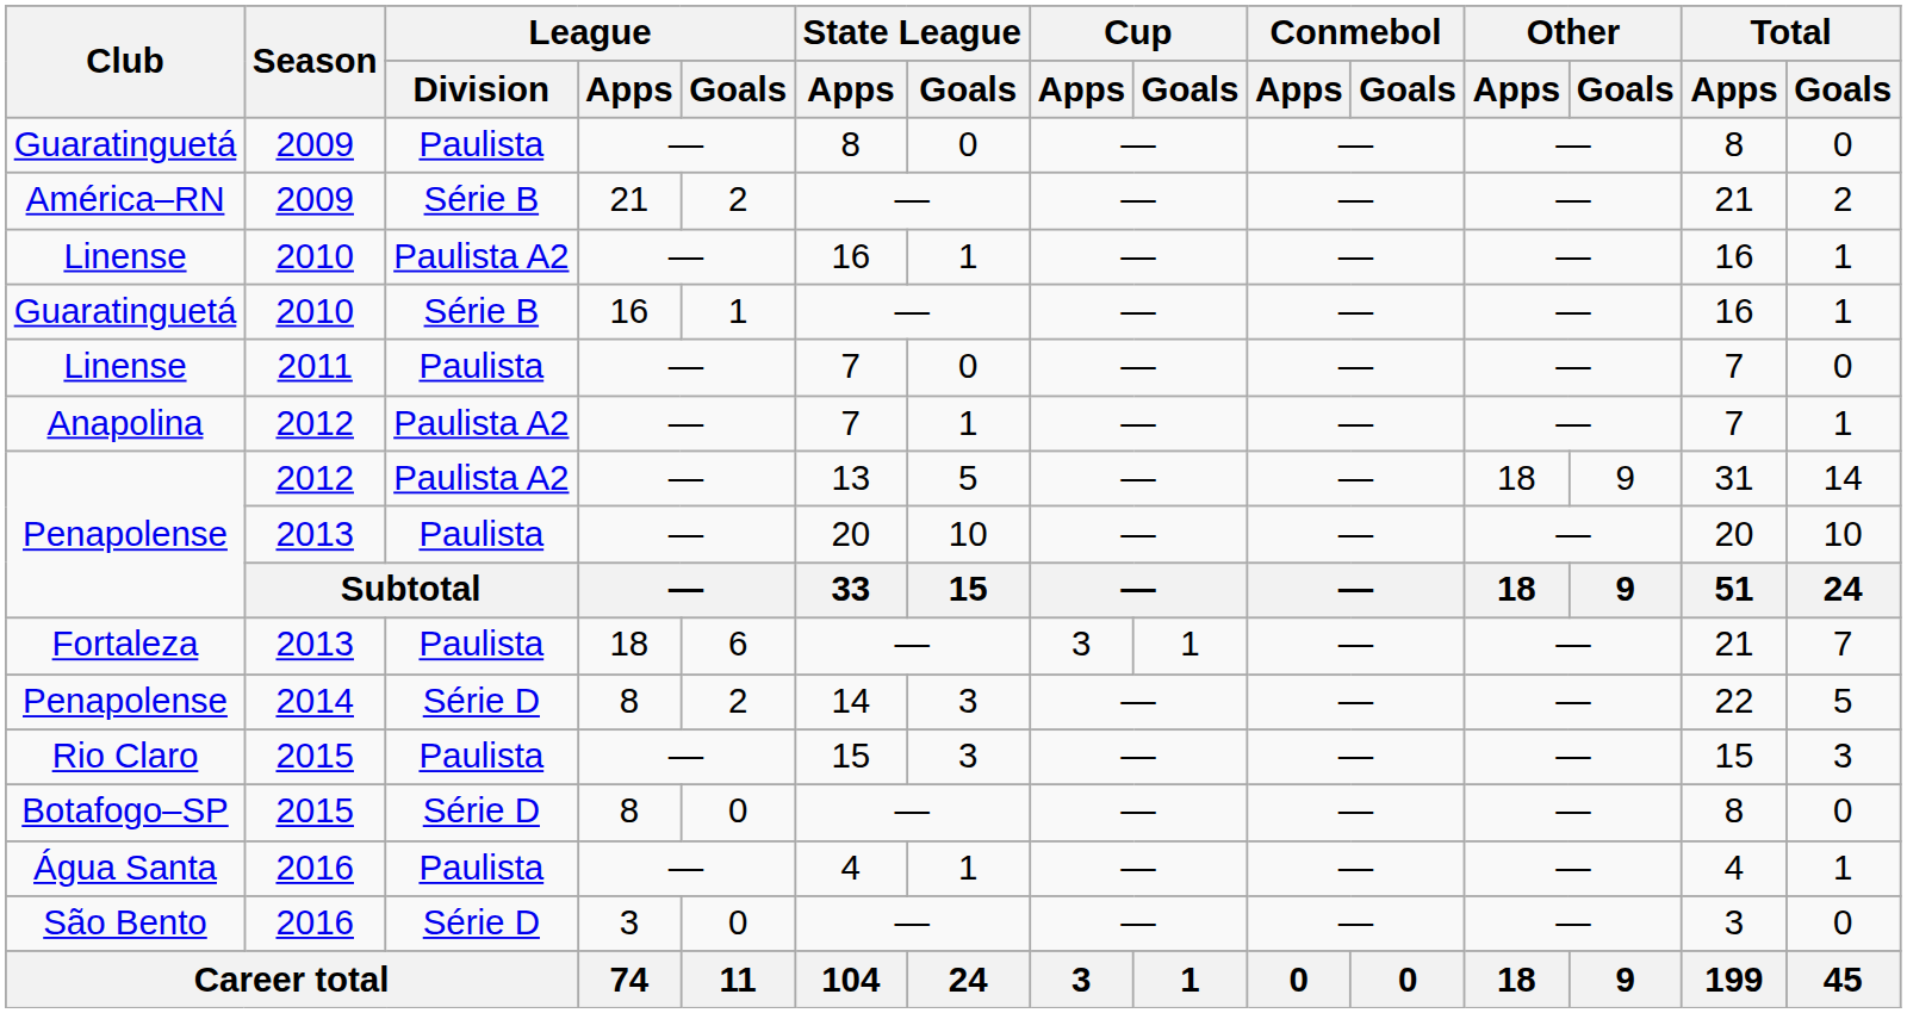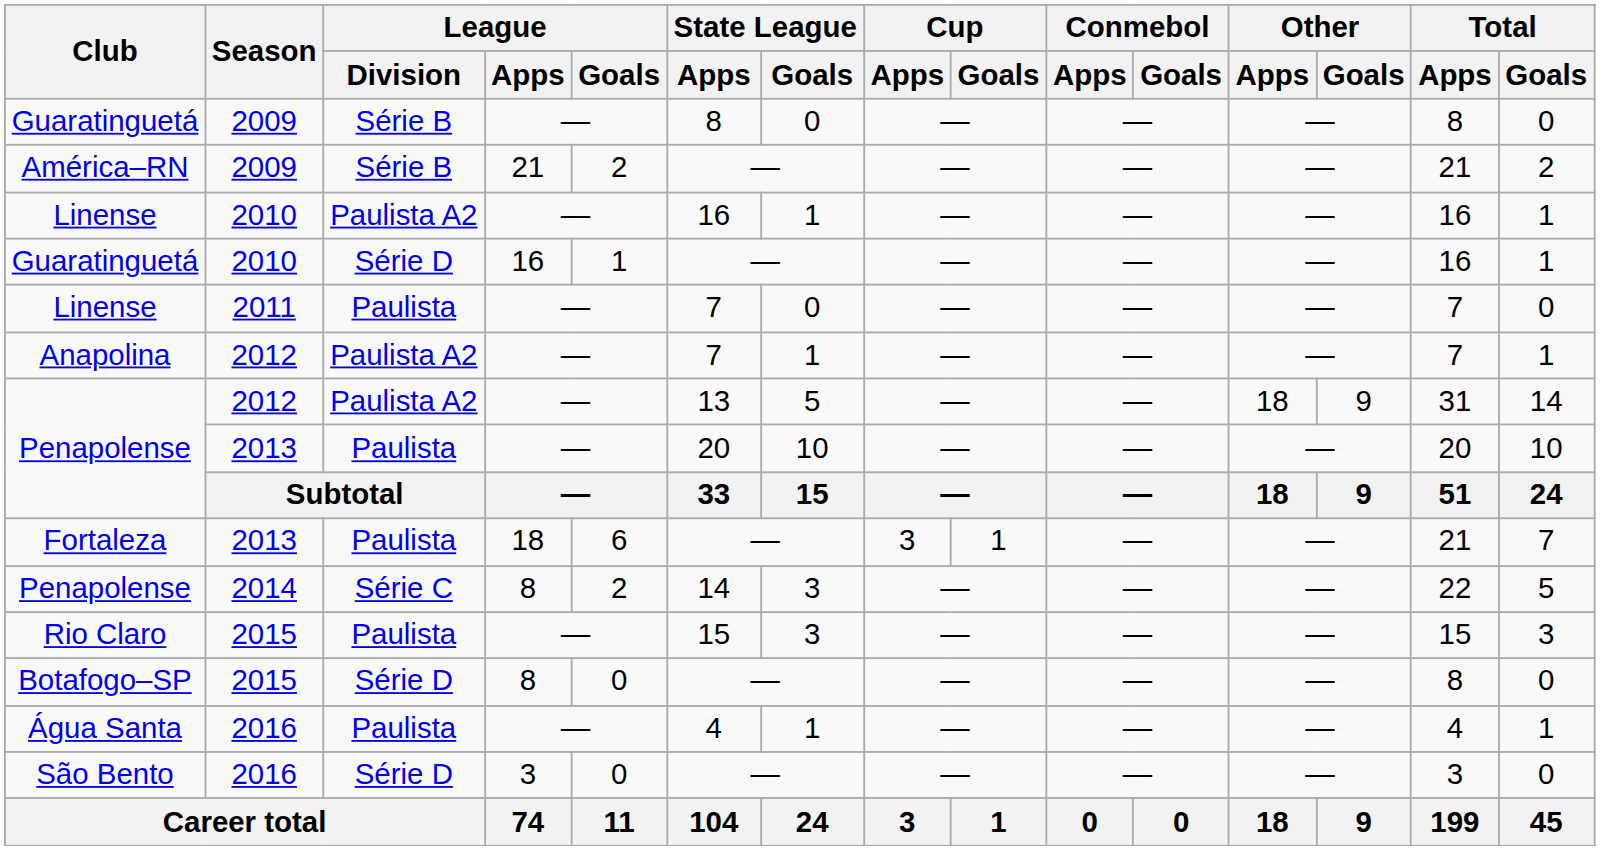 <table class="wikitable" style="text-align: center;">
 <tr>
 <th rowspan="2">Club</th>
 <th rowspan="2">Season</th>
 <th colspan="3">League</th>
 <th colspan="2">State League</th>
 <th colspan="2">Cup</th>
 <th colspan="2">Conmebol</th>
 <th colspan="2">Other</th>
 <th colspan="2">Total</th>
 </tr>
 <tr>
 <th>Division</th>
 <th>Apps</th>
 <th>Goals</th>
 <th>Apps</th>
 <th>Goals</th>
 <th>Apps</th>
 <th>Goals</th>
 <th>Apps</th>
 <th>Goals</th>
 <th>Apps</th>
 <th>Goals</th>
 <th>Apps</th>
 <th>Goals</th>
 </tr>
 <tr>
 <td valign="center"><a href='#'>Guaratinguetá</a></td>
 <td><a href='#'>2009</a></td>
-<td><a href='#'>Paulista</a></td>
+<td><a href='#'>Série B</a></td>
 <td colspan="2">—</td>
 <td>8</td>
 <td>0</td>
 <td colspan="2">—</td>
 <td colspan="2">—</td>
 <td colspan="2">—</td>
 <td>8</td>
 <td>0</td>
 </tr>
 <tr>
 <td valign="center"><a href='#'>América–RN</a></td>
 <td><a href='#'>2009</a></td>
 <td><a href='#'>Série B</a></td>
 <td>21</td>
 <td>2</td>
 <td colspan="2">—</td>
 <td colspan="2">—</td>
 <td colspan="2">—</td>
 <td colspan="2">—</td>
 <td>21</td>
 <td>2</td>
 </tr>
 <tr>
 <td valign="center"><a href='#'>Linense</a></td>
 <td><a href='#'>2010</a></td>
 <td><a href='#'>Paulista A2</a></td>
 <td colspan="2">—</td>
 <td>16</td>
 <td>1</td>
 <td colspan="2">—</td>
 <td colspan="2">—</td>
 <td colspan="2">—</td>
 <td>16</td>
 <td>1</td>
 </tr>
 <tr>
 <td valign="center"><a href='#'>Guaratinguetá</a></td>
 <td><a href='#'>2010</a></td>
-<td><a href='#'>Série B</a></td>
+<td><a href='#'>Série D</a></td>
 <td>16</td>
 <td>1</td>
 <td colspan="2">—</td>
 <td colspan="2">—</td>
 <td colspan="2">—</td>
 <td colspan="2">—</td>
 <td>16</td>
 <td>1</td>
 </tr>
 <tr>
 <td valign="center"><a href='#'>Linense</a></td>
 <td><a href='#'>2011</a></td>
 <td><a href='#'>Paulista</a></td>
 <td colspan="2">—</td>
 <td>7</td>
 <td>0</td>
 <td colspan="2">—</td>
 <td colspan="2">—</td>
 <td colspan="2">—</td>
 <td>7</td>
 <td>0</td>
 </tr>
 <tr>
 <td valign="center"><a href='#'>Anapolina</a></td>
 <td><a href='#'>2012</a></td>
 <td><a href='#'>Paulista A2</a></td>
 <td colspan="2">—</td>
 <td>7</td>
 <td>1</td>
 <td colspan="2">—</td>
 <td colspan="2">—</td>
 <td colspan="2">—</td>
 <td>7</td>
 <td>1</td>
 </tr>
 <tr>
 <td rowspan=3 valign="center"><a href='#'>Penapolense</a></td>
 <td><a href='#'>2012</a></td>
 <td><a href='#'>Paulista A2</a></td>
 <td colspan="2">—</td>
 <td>13</td>
 <td>5</td>
 <td colspan="2">—</td>
 <td colspan="2">—</td>
 <td>18</td>
 <td>9</td>
 <td>31</td>
 <td>14</td>
 </tr>
 <tr>
 <td><a href='#'>2013</a></td>
 <td><a href='#'>Paulista</a></td>
 <td colspan="2">—</td>
 <td>20</td>
 <td>10</td>
 <td colspan="2">—</td>
 <td colspan="2">—</td>
 <td colspan="2">—</td>
 <td>20</td>
 <td>10</td>
 </tr>
 <tr>
 <th colspan="2">Subtotal</th>
 <th colspan="2">—</th>
 <th>33</th>
 <th>15</th>
 <th colspan="2">—</th>
 <th colspan="2">—</th>
 <th>18</th>
 <th>9</th>
 <th>51</th>
 <th>24</th>
 </tr>
 <tr>
 <td valign="center"><a href='#'>Fortaleza</a></td>
 <td><a href='#'>2013</a></td>
 <td><a href='#'>Paulista</a></td>
 <td>18</td>
 <td>6</td>
 <td colspan="2">—</td>
 <td>3</td>
 <td>1</td>
 <td colspan="2">—</td>
 <td colspan="2">—</td>
 <td>21</td>
 <td>7</td>
 </tr>
 <tr>
 <td valign="center"><a href='#'>Penapolense</a></td>
 <td><a href='#'>2014</a></td>
-<td><a href='#'>Série D</a></td>
+<td><a href='#'>Série C</a></td>
 <td>8</td>
 <td>2</td>
 <td>14</td>
 <td>3</td>
 <td colspan="2">—</td>
 <td colspan="2">—</td>
 <td colspan="2">—</td>
 <td>22</td>
 <td>5</td>
 </tr>
 <tr>
 <td valign="center"><a href='#'>Rio Claro</a></td>
 <td><a href='#'>2015</a></td>
 <td><a href='#'>Paulista</a></td>
 <td colspan="2">—</td>
 <td>15</td>
 <td>3</td>
 <td colspan="2">—</td>
 <td colspan="2">—</td>
 <td colspan="2">—</td>
 <td>15</td>
 <td>3</td>
 </tr>
 <tr>
 <td valign="center"><a href='#'>Botafogo–SP</a></td>
 <td><a href='#'>2015</a></td>
 <td><a href='#'>Série D</a></td>
 <td>8</td>
 <td>0</td>
 <td colspan="2">—</td>
 <td colspan="2">—</td>
 <td colspan="2">—</td>
 <td colspan="2">—</td>
 <td>8</td>
 <td>0</td>
 </tr>
 <tr>
 <td valign="center"><a href='#'>Água Santa</a></td>
 <td><a href='#'>2016</a></td>
 <td><a href='#'>Paulista</a></td>
 <td colspan="2">—</td>
 <td>4</td>
 <td>1</td>
 <td colspan="2">—</td>
 <td colspan="2">—</td>
 <td colspan="2">—</td>
 <td>4</td>
 <td>1</td>
 </tr>
 <tr>
 <td valign="center"><a href='#'>São Bento</a></td>
 <td><a href='#'>2016</a></td>
 <td><a href='#'>Série D</a></td>
 <td>3</td>
 <td>0</td>
 <td colspan="2">—</td>
 <td colspan="2">—</td>
 <td colspan="2">—</td>
 <td colspan="2">—</td>
 <td>3</td>
 <td>0</td>
 </tr>
 <tr>
 <th colspan="3"><strong>Career total</strong></th>
 <th>74</th>
 <th>11</th>
 <th>104</th>
 <th>24</th>
 <th>3</th>
 <th>1</th>
 <th>0</th>
 <th>0</th>
 <th>18</th>
 <th>9</th>
 <th>199</th>
 <th>45</th>
 </tr>
 </table>
